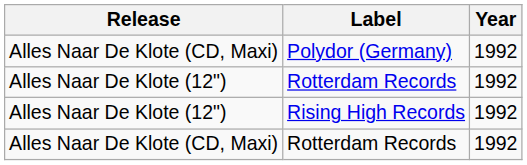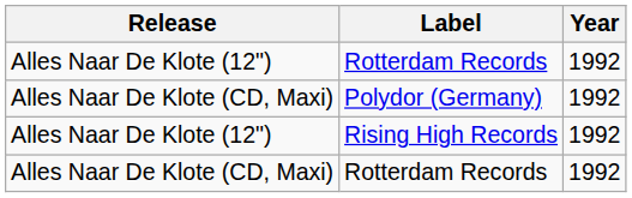 <table class="wikitable">
 <tr>
 <th>Release</th>
 <th>Label</th>
 <th>Year</th>
 </tr>
 <tr>
-<td>Alles Naar De Klote (CD, Maxi)</td>
-<td><a href='#'>Polydor (Germany)</a></td>
+<td>Alles Naar De Klote (12") </td>
+<td><a href='#'>Rotterdam Records</a></td>
 <td>1992</td>
 </tr>
 <tr>
-<td>Alles Naar De Klote (12") </td>
-<td><a href='#'>Rotterdam Records</a></td>
+<td>Alles Naar De Klote (CD, Maxi)</td>
+<td><a href='#'>Polydor (Germany)</a></td>
 <td>1992</td>
 </tr>
 <tr>
 <td>Alles Naar De Klote (12")</td>
 <td><a href='#'>Rising High Records</a></td>
 <td>1992</td>
 </tr>
 <tr>
 <td>Alles Naar De Klote (CD, Maxi)</td>
 <td>Rotterdam Records</td>
 <td>1992</td>
 </tr>
 </table>
